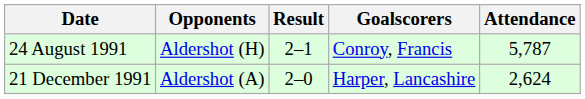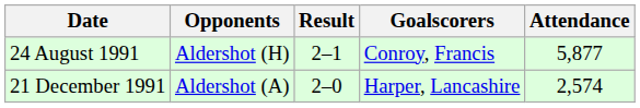 <table class="wikitable">
 <tr>
 <th>Date</th>
 <th>Opponents</th>
 <th>Result</th>
 <th>Goalscorers</th>
 <th>Attendance</th>
 </tr>
 <tr bgcolor="#ddffdd">
 <td>24 August 1991</td>
 <td><a href='#'>Aldershot</a> (H)</td>
 <td align="center">2–1</td>
 <td><a href='#'>Conroy</a>, <a href='#'>Francis</a></td>
-<td align="center">5,787</td>
+<td align="center">5,877</td>
 </tr>
 <tr bgcolor="#ddffdd">
 <td>21 December 1991</td>
 <td><a href='#'>Aldershot</a> (A)</td>
 <td align="center">2–0</td>
 <td><a href='#'>Harper</a>, <a href='#'>Lancashire</a></td>
-<td align="center">2,624</td>
+<td align="center">2,574</td>
 </tr>
 </table>
